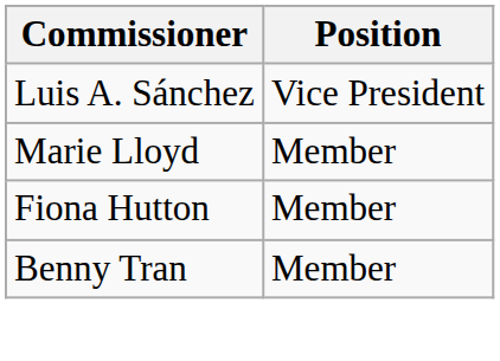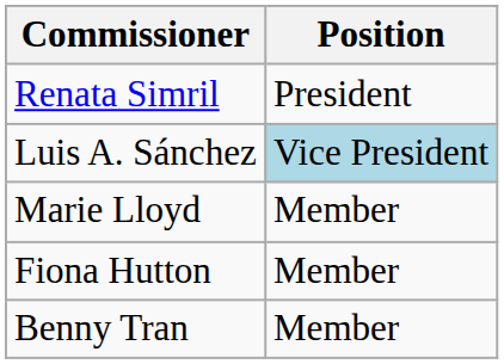 <table class="wikitable">
 <tr>
 <th>Commissioner</th>
 <th>Position</th>
 </tr>
 <tr>
+<td><a href='#'>Renata Simril</a></td>
+<td>President</td>
+</tr>
+<tr>
 <td>Luis A. Sánchez</td>
-<td>Vice President</td>
+<td style="background: lightblue;">Vice President</td>
 </tr>
 <tr>
 <td>Marie Lloyd</td>
 <td>Member</td>
 </tr>
 <tr>
 <td>Fiona Hutton</td>
 <td>Member</td>
 </tr>
 <tr>
 <td>Benny Tran</td>
 <td>Member</td>
 </tr>
 </table>
